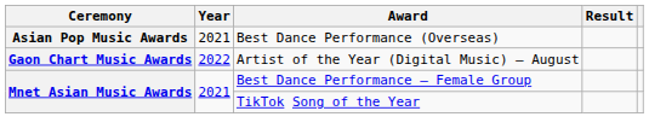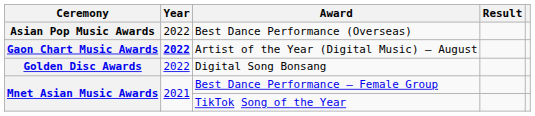 <table class="wikitable sortable plainrowheaders">
 <tr>
 <th scope="col">Ceremony</th>
 <th scope="col">Year</th>
 <th scope="col">Award</th>
 <th scope="col">Result</th>
 <th scope="col" class="unsortable"></th>
 </tr>
 <tr>
 <th scope="row">Asian Pop Music Awards</th>
-<td style="text-align:center">2021</td>
+<td style="text-align:center">2022</td>
 <td>Best Dance Performance (Overseas)</td>
 <td></td>
 <td style="text-align:center"></td>
 </tr>
 <tr>
 <th scope="row"><a href='#'>Gaon Chart Music Awards</a></th>
+<td style="text-align:center"><strong><a href='#'>2022</a></strong></td>
+<td>Artist of the Year (Digital Music) – August</td>
+<td></td>
+<td style="text-align:center"></td>
+</tr>
+<tr>
+<th scope="row"><a href='#'>Golden Disc Awards</a></th>
 <td style="text-align:center"><a href='#'>2022</a></td>
-<td>Artist of the Year (Digital Music) – August</td>
+<td>Digital Song Bonsang</td>
 <td></td>
 <td style="text-align:center"></td>
 </tr>
 <tr>
 <th scope="row" rowspan="2"><a href='#'>Mnet Asian Music Awards</a></th>
 <td style="text-align:center" rowspan="2"><a href='#'>2021</a></td>
 <td><a href='#'>Best Dance Performance – Female Group</a></td>
 <td></td>
 <td style="text-align:center"></td>
 </tr>
 <tr>
 <td><a href='#'>TikTok</a> <a href='#'>Song of the Year</a></td>
 <td></td>
 <td style="text-align:center"></td>
 </tr>
 </table>
